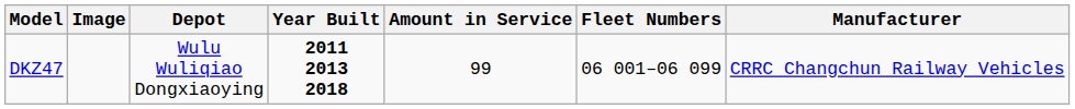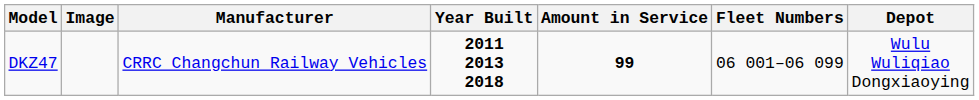 <table class="wikitable" style="border-collapse: collapse; text-align: center;">
 <tr>
 <th>Model</th>
 <th>Image</th>
-<th>Depot</th>
+<th>Manufacturer</th>
 <th>Year Built</th>
 <th>Amount in Service</th>
 <th>Fleet Numbers</th>
-<th>Manufacturer</th>
+<th>Depot</th>
 </tr>
 <tr>
 <td><a href='#'>DKZ47</a></td>
 <td></td>
+<td><a href='#'>CRRC Changchun Railway Vehicles</a></td>
+<td><strong>2011<br>2013<br>2018<br></strong></td>
+<td><strong>99</strong></td>
+<td>06 001–06 099</td>
 <td><a href='#'>Wulu</a><br><a href='#'>Wuliqiao</a><br>Dongxiaoying</td>
-<td><strong>2011<br>2013<br>2018<br></strong></td>
-<td>99</td>
-<td>06 001–06 099</td>
-<td><a href='#'>CRRC Changchun Railway Vehicles</a></td>
 </tr>
 </table>
